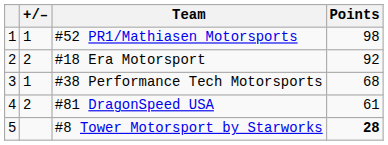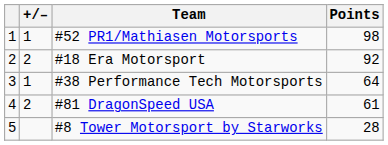 <table class="wikitable" style="font-size: 95%;">
 <tr>
 <th scope="col"></th>
 <th scope="col">+/–</th>
 <th scope="col">Team</th>
 <th scope="col">Points</th>
 </tr>
 <tr>
 <td align=center>1</td>
 <td align="left"> 1</td>
 <td> #52 <a href='#'>PR1/Mathiasen Motorsports</a></td>
 <td align=right>98</td>
 </tr>
 <tr>
 <td align=center>2</td>
 <td align="left"> 2</td>
 <td> #18 Era Motorsport</td>
 <td align=right>92</td>
 </tr>
 <tr>
 <td align=center>3</td>
 <td align="left"> 1</td>
 <td> #38 Performance Tech Motorsports</td>
-<td align=right>68</td>
+<td align=right>64</td>
 </tr>
 <tr>
 <td align=center>4</td>
 <td align="left"> 2</td>
 <td> #81 <a href='#'>DragonSpeed USA</a></td>
 <td align=right>61</td>
 </tr>
 <tr>
 <td align=center>5</td>
 <td align="left"></td>
 <td> #8 <a href='#'>Tower Motorsport by Starworks</a></td>
-<td align=right><strong>28</strong></td>
+<td align=right>28</td>
 </tr>
 </table>
